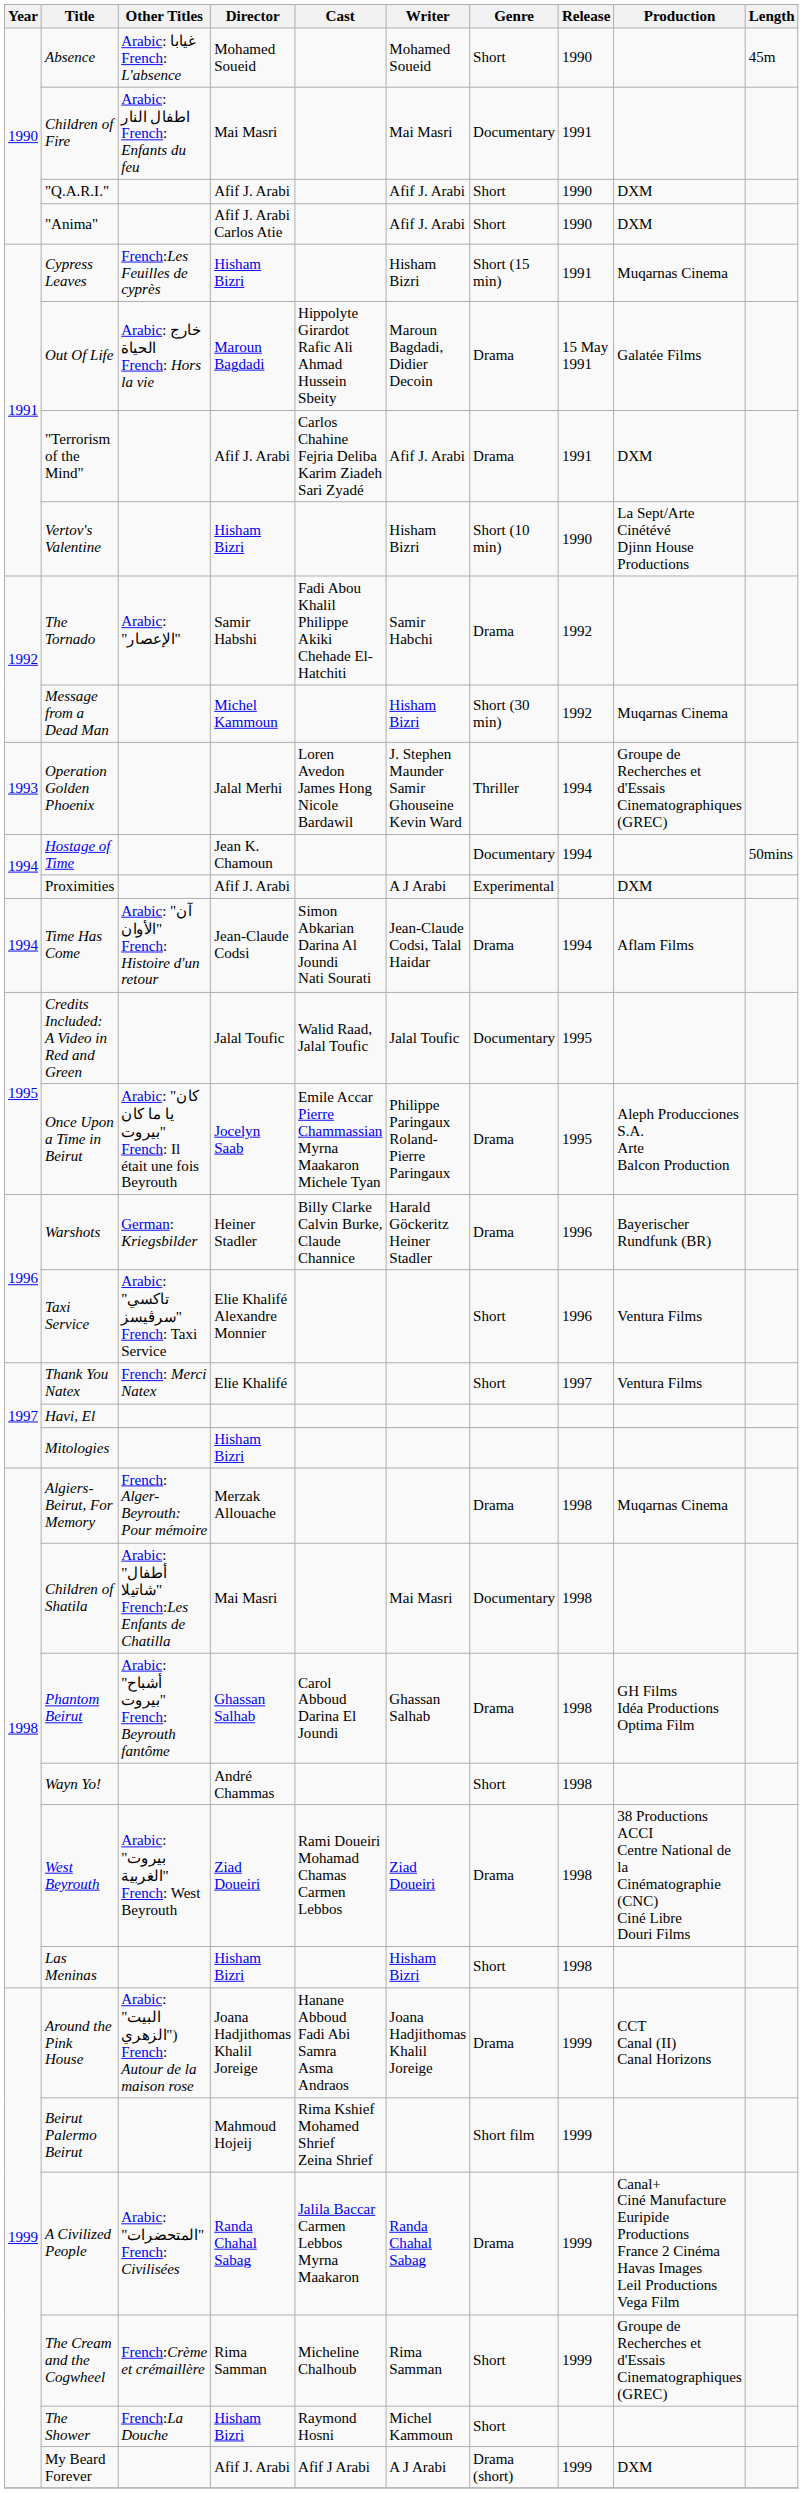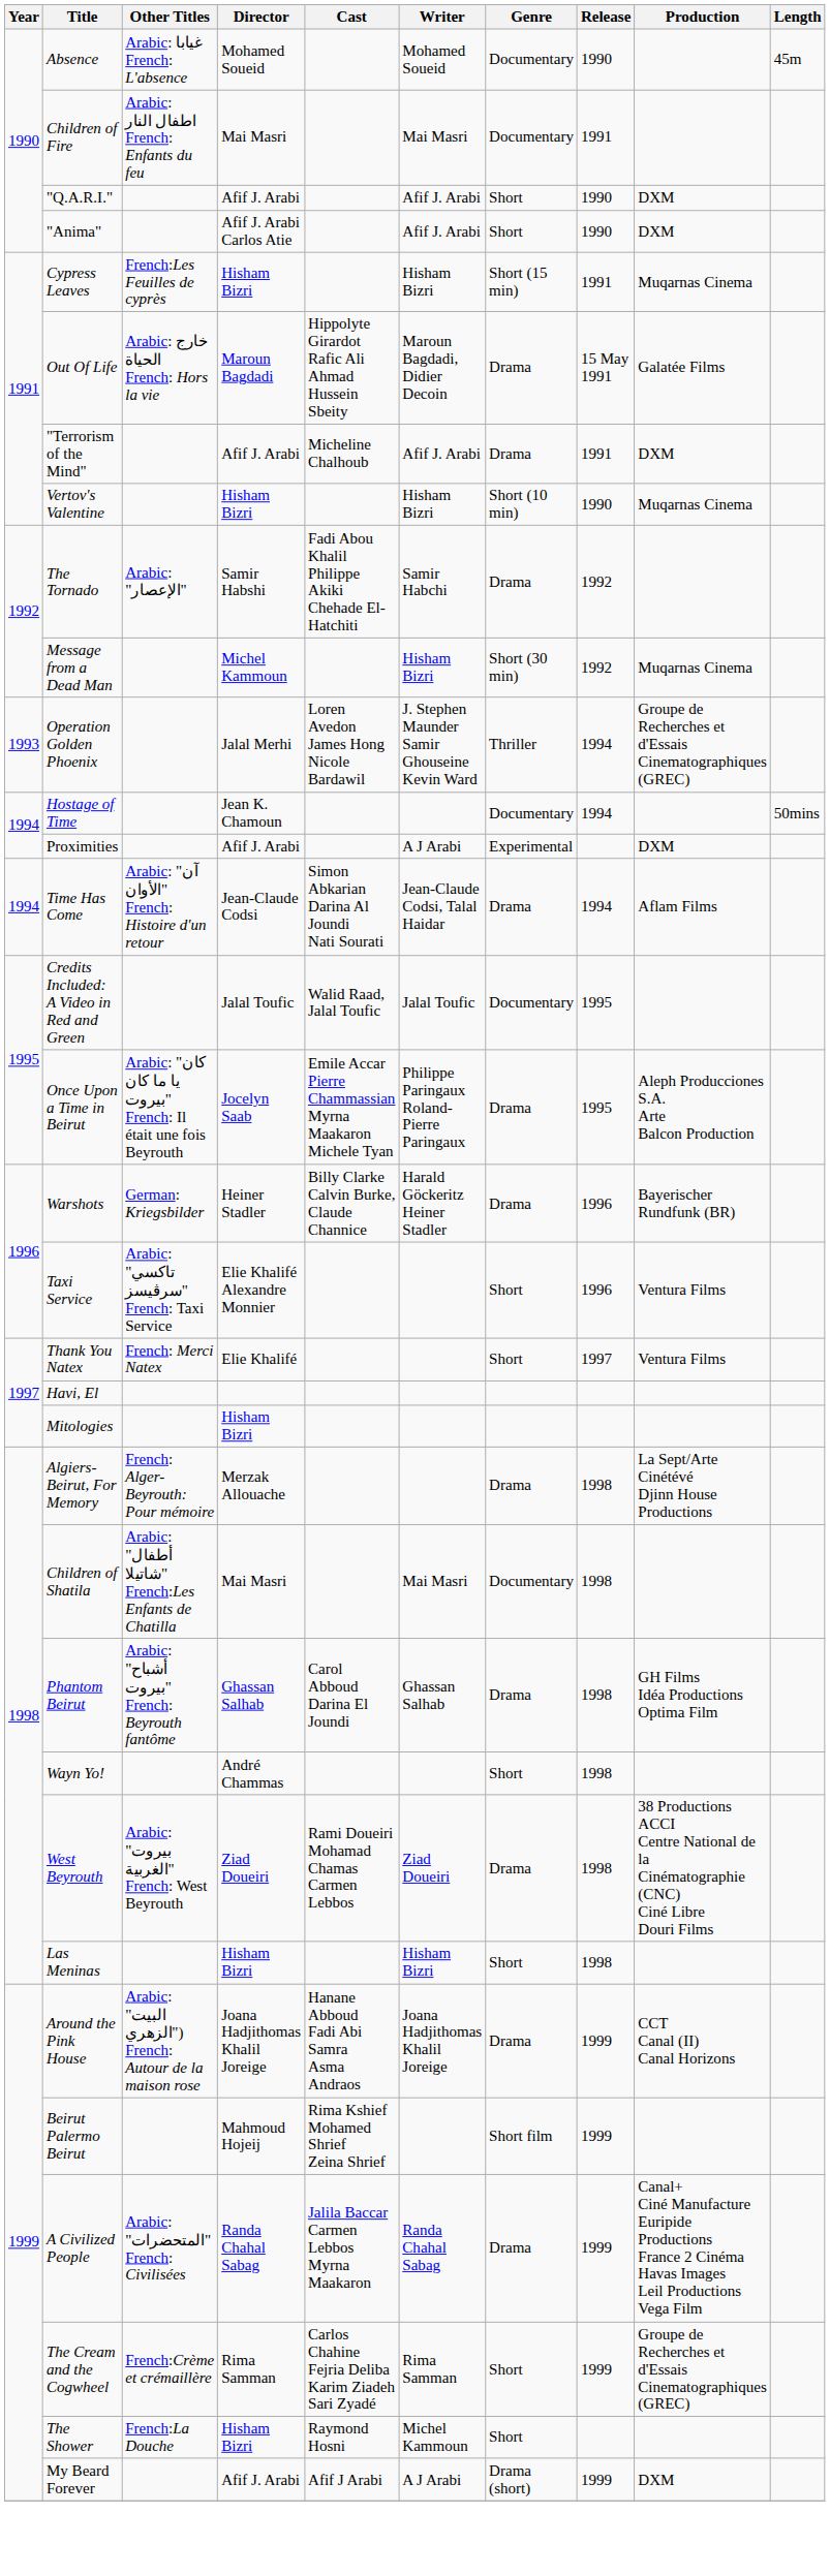 <table class="wikitable">
 <tr>
 <th>Year</th>
 <th>Title</th>
 <th>Other Titles</th>
 <th>Director</th>
 <th>Cast</th>
 <th>Writer</th>
 <th>Genre</th>
 <th>Release</th>
 <th>Production</th>
 <th>Length</th>
 </tr>
 <tr>
 <td rowspan="4"><a href='#'>1990</a></td>
 <td><em>Absence</em></td>
 <td><a href='#'>Arabic</a>: غيابا<br> <a href='#'>French</a>: <em>L'absence</em></td>
 <td>Mohamed Soueid</td>
 <td></td>
 <td>Mohamed Soueid</td>
-<td>Short</td>
+<td>Documentary</td>
 <td>1990</td>
 <td></td>
 <td>45m</td>
 </tr>
 <tr>
 <td><em>Children of Fire</em></td>
 <td><a href='#'>Arabic</a>: اطفال النار <br> <a href='#'>French</a>: <em>Enfants du feu</em></td>
 <td>Mai Masri</td>
 <td></td>
 <td>Mai Masri</td>
 <td>Documentary</td>
 <td>1991</td>
 <td></td>
 <td></td>
 </tr>
 <tr>
 <td>"Q.A.R.I."</td>
 <td></td>
 <td>Afif J. Arabi</td>
 <td></td>
 <td>Afif J. Arabi</td>
 <td>Short</td>
 <td>1990</td>
 <td>DXM</td>
 <td></td>
 </tr>
 <tr>
 <td>"Anima"</td>
 <td></td>
 <td>Afif J. Arabi <br> Carlos Atie</td>
 <td></td>
 <td>Afif J. Arabi</td>
 <td>Short</td>
 <td>1990</td>
 <td>DXM</td>
 <td></td>
 </tr>
 <tr>
 <td rowspan="4"><a href='#'>1991</a></td>
 <td><em>Cypress Leaves</em></td>
 <td><a href='#'>French</a>:<em>Les Feuilles de cyprès</em></td>
 <td><a href='#'>Hisham Bizri</a></td>
 <td></td>
 <td>Hisham Bizri</td>
 <td>Short (15 min)</td>
 <td>1991</td>
 <td>Muqarnas Cinema</td>
 <td></td>
 </tr>
 <tr>
 <td><em>Out Of Life</em></td>
 <td><a href='#'>Arabic</a>: خارج الحياة <br> <a href='#'>French</a>: <em>Hors la vie</em></td>
 <td><a href='#'>Maroun Bagdadi</a></td>
 <td>Hippolyte Girardot <br> Rafic Ali Ahmad <br> Hussein Sbeity</td>
 <td>Maroun Bagdadi, Didier Decoin</td>
 <td>Drama</td>
 <td>15 May 1991</td>
 <td>Galatée Films</td>
 <td></td>
 </tr>
 <tr>
 <td>"Terrorism of the Mind"</td>
 <td></td>
 <td>Afif J. Arabi</td>
-<td>Carlos Chahine <br> Fejria Deliba <br> Karim Ziadeh <br> Sari Zyadé</td>
+<td>Micheline Chalhoub</td>
 <td>Afif J. Arabi</td>
 <td>Drama</td>
 <td>1991</td>
 <td>DXM</td>
 <td></td>
 </tr>
 <tr>
 <td><em>Vertov's Valentine</em></td>
 <td></td>
 <td><a href='#'>Hisham Bizri</a></td>
 <td></td>
 <td>Hisham Bizri</td>
 <td>Short (10 min)</td>
 <td>1990</td>
-<td>La Sept/Arte<br>Cinétévé<br>Djinn House Productions</td>
+<td>Muqarnas Cinema</td>
 <td></td>
 </tr>
 <tr>
 <td rowspan=2><a href='#'>1992</a></td>
 <td><em>The Tornado</em></td>
 <td><a href='#'>Arabic</a>: "الإعصار"</td>
 <td>Samir Habshi</td>
 <td>Fadi Abou Khalil <br> Philippe Akiki <br> Chehade El-Hatchiti</td>
 <td>Samir Habchi</td>
 <td>Drama</td>
 <td>1992</td>
 <td></td>
 <td></td>
 </tr>
 <tr>
 <td><em>Message from a Dead Man</em></td>
 <td></td>
 <td><a href='#'>Michel Kammoun</a></td>
 <td></td>
 <td><a href='#'>Hisham Bizri</a></td>
 <td>Short (30 min)</td>
 <td>1992</td>
 <td>Muqarnas Cinema</td>
 <td></td>
 </tr>
 <tr>
 <td><a href='#'>1993</a></td>
 <td><em>Operation Golden Phoenix</em></td>
 <td></td>
 <td>Jalal Merhi</td>
 <td>Loren Avedon <br> James Hong <br> Nicole Bardawil</td>
 <td>J. Stephen Maunder <br> Samir Ghouseine <br> Kevin Ward</td>
 <td>Thriller</td>
 <td>1994</td>
 <td>Groupe de Recherches et<br> d'Essais Cinematographiques (GREC)</td>
 <td></td>
 </tr>
 <tr>
 <td rowspan="2"><a href='#'>1994</a></td>
 <td><em><a href='#'>Hostage of Time</a></em></td>
 <td></td>
 <td>Jean K. Chamoun</td>
 <td></td>
 <td></td>
 <td>Documentary</td>
 <td>1994</td>
 <td></td>
 <td>50mins</td>
 </tr>
 <tr>
 <td>Proximities</td>
 <td></td>
 <td>Afif J. Arabi</td>
 <td></td>
 <td>A J Arabi</td>
 <td>Experimental</td>
 <td></td>
 <td>DXM</td>
 <td></td>
 </tr>
 <tr>
 <td><a href='#'>1994</a></td>
 <td><em>Time Has Come</em></td>
 <td><a href='#'>Arabic</a>: "آن الأوان"<br><a href='#'>French</a>: <em>Histoire d'un retour</em></td>
 <td>Jean-Claude Codsi</td>
 <td>Simon Abkarian <br> Darina Al Joundi <br> Nati Sourati</td>
 <td>Jean-Claude Codsi, Talal Haidar</td>
 <td>Drama</td>
 <td>1994</td>
 <td>Aflam Films</td>
 <td></td>
 </tr>
 <tr>
 <td rowspan="2"><a href='#'>1995</a></td>
 <td><em>Credits Included: A Video in Red and Green</em></td>
 <td></td>
 <td>Jalal Toufic</td>
 <td>Walid Raad, Jalal Toufic</td>
 <td>Jalal Toufic</td>
 <td>Documentary</td>
 <td>1995</td>
 <td></td>
 <td></td>
 </tr>
 <tr>
 <td><em>Once Upon a Time in Beirut</em></td>
 <td><a href='#'>Arabic</a>: "كان يا ما كان بيروت"<br><a href='#'>French</a>: Il était une fois Beyrouth</td>
 <td><a href='#'>Jocelyn Saab</a></td>
 <td>Emile Accar <br> <a href='#'>Pierre Chammassian</a> <br> Myrna Maakaron <br> Michele Tyan</td>
 <td>Philippe Paringaux <br> Roland-Pierre Paringaux</td>
 <td>Drama</td>
 <td>1995</td>
 <td>Aleph Producciones S.A.<br>Arte<br>Balcon Production</td>
 <td></td>
 </tr>
 <tr>
 <td rowspan=2><a href='#'>1996</a></td>
 <td><em>Warshots</em></td>
 <td><a href='#'>German</a>: <em>Kriegsbilder</em></td>
 <td>Heiner Stadler</td>
 <td>Billy Clarke <br> Calvin Burke, <br> Claude Channice</td>
 <td>Harald Göckeritz <br> Heiner Stadler</td>
 <td>Drama</td>
 <td>1996</td>
 <td>Bayerischer Rundfunk (BR)</td>
 <td></td>
 </tr>
 <tr>
 <td><em>Taxi Service</em></td>
 <td><a href='#'>Arabic</a>: "تاكسي سرڤيسز"<br> <a href='#'>French</a>: Taxi Service</td>
 <td>Elie Khalifé <br> Alexandre Monnier</td>
 <td></td>
 <td></td>
 <td>Short</td>
 <td>1996</td>
 <td>Ventura Films</td>
 <td></td>
 </tr>
 <tr>
 <td rowspan=3><a href='#'>1997</a></td>
 <td><em>Thank You Natex</em></td>
 <td><a href='#'>French</a>: <em>Merci Natex</em></td>
 <td>Elie Khalifé</td>
 <td></td>
 <td></td>
 <td>Short</td>
 <td>1997</td>
 <td>Ventura Films</td>
 <td></td>
 </tr>
 <tr>
 <td><em>Havi, El</em></td>
 <td></td>
 <td></td>
 <td></td>
 <td></td>
 <td></td>
 <td></td>
 <td></td>
 <td></td>
 </tr>
 <tr>
 <td><em>Mitologies</em></td>
 <td></td>
 <td><a href='#'>Hisham Bizri</a></td>
 <td></td>
 <td></td>
 <td></td>
 <td></td>
 <td></td>
 <td></td>
 </tr>
 <tr>
 <td rowspan=6><a href='#'>1998</a></td>
 <td><em>Algiers-Beirut, For Memory</em></td>
 <td><a href='#'>French</a>: <em>Alger-Beyrouth: Pour mémoire</em></td>
 <td>Merzak Allouache</td>
 <td></td>
 <td></td>
 <td>Drama</td>
 <td>1998</td>
-<td>Muqarnas Cinema</td>
+<td>La Sept/Arte<br>Cinétévé<br>Djinn House Productions</td>
 <td></td>
 </tr>
 <tr>
 <td><em>Children of Shatila</em></td>
 <td><a href='#'>Arabic</a>: "أطفال شاتيلا"<br><a href='#'>French</a>:<em>Les Enfants de Chatilla</em></td>
 <td>Mai Masri</td>
 <td></td>
 <td>Mai Masri</td>
 <td>Documentary</td>
 <td>1998</td>
 <td></td>
 <td></td>
 </tr>
 <tr>
 <td><em><a href='#'>Phantom Beirut</a></em></td>
 <td><a href='#'>Arabic</a>: "أشباح بيروت"<br><a href='#'>French</a>: <em>Beyrouth fantôme</em></td>
 <td><a href='#'>Ghassan Salhab</a></td>
 <td>Carol Abboud <br> Darina El Joundi</td>
 <td>Ghassan Salhab</td>
 <td>Drama</td>
 <td>1998</td>
 <td>GH Films<br>Idéa Productions<br>Optima Film</td>
 <td></td>
 </tr>
 <tr>
 <td><em>Wayn Yo!</em></td>
 <td></td>
 <td>André Chammas</td>
 <td></td>
 <td></td>
 <td>Short</td>
 <td>1998</td>
 <td></td>
 <td></td>
 </tr>
 <tr>
 <td><em><a href='#'>West Beyrouth</a></em></td>
 <td><a href='#'>Arabic</a>: "بيروت الغربية"<br><a href='#'>French</a>: West Beyrouth</td>
 <td><a href='#'>Ziad Doueiri</a></td>
 <td>Rami Doueiri <br> Mohamad Chamas <br> Carmen Lebbos</td>
 <td><a href='#'>Ziad Doueiri</a></td>
 <td>Drama</td>
 <td>1998</td>
 <td>38 Productions<br>ACCI<br>Centre National de la <br>Cinématographie (CNC)<br>Ciné Libre<br>Douri Films</td>
 <td></td>
 </tr>
 <tr>
 <td><em>Las Meninas</em></td>
 <td></td>
 <td><a href='#'>Hisham Bizri</a></td>
 <td></td>
 <td><a href='#'>Hisham Bizri</a></td>
 <td>Short</td>
 <td>1998</td>
 <td></td>
 <td></td>
 </tr>
 <tr>
 <td rowspan="6"><a href='#'>1999</a></td>
 <td><em>Around the Pink House</em></td>
 <td><a href='#'>Arabic</a>: "البيت الزهري")<br><a href='#'>French</a>: <em>Autour de la maison rose</em></td>
 <td>Joana Hadjithomas <br> Khalil Joreige</td>
 <td>Hanane Abboud <br> Fadi Abi Samra <br> Asma Andraos</td>
 <td>Joana Hadjithomas <br> Khalil Joreige</td>
 <td>Drama</td>
 <td>1999</td>
 <td>CCT<br>Canal (II)<br>Canal Horizons</td>
 <td></td>
 </tr>
 <tr>
 <td><em>Beirut Palermo Beirut</em></td>
 <td></td>
 <td>Mahmoud Hojeij</td>
 <td>Rima Kshief <br> Mohamed Shrief <br> Zeina Shrief</td>
 <td></td>
 <td>Short film</td>
 <td>1999</td>
 <td></td>
 <td></td>
 </tr>
 <tr>
 <td><em>A Civilized People</em></td>
 <td><a href='#'>Arabic</a>: "المتحضرات"<br><a href='#'>French</a>: <em>Civilisées</em></td>
 <td><a href='#'>Randa Chahal Sabag</a></td>
 <td><a href='#'>Jalila Baccar</a> <br> Carmen Lebbos <br> Myrna Maakaron</td>
 <td><a href='#'>Randa Chahal Sabag</a></td>
 <td>Drama</td>
 <td>1999</td>
 <td>Canal+<br>Ciné Manufacture<br>Euripide Productions<br>France 2 Cinéma<br>Havas Images<br>Leil Productions<br>Vega Film</td>
 <td></td>
 </tr>
 <tr>
 <td><em>The Cream and the Cogwheel</em></td>
 <td><a href='#'>French</a>:<em>Crème et crémaillère</em></td>
 <td>Rima Samman</td>
-<td>Micheline Chalhoub</td>
+<td>Carlos Chahine <br> Fejria Deliba <br> Karim Ziadeh <br> Sari Zyadé</td>
 <td>Rima Samman</td>
 <td>Short</td>
 <td>1999</td>
 <td>Groupe de Recherches et<br> d'Essais Cinematographiques (GREC)</td>
 <td></td>
 </tr>
 <tr>
 <td><em>The Shower</em></td>
 <td><a href='#'>French</a>:<em>La Douche</em></td>
 <td><a href='#'>Hisham Bizri</a></td>
 <td>Raymond Hosni</td>
 <td>Michel Kammoun</td>
 <td>Short</td>
 <td></td>
 <td></td>
 <td></td>
 </tr>
 <tr>
 <td>My Beard Forever</td>
 <td></td>
 <td>Afif J. Arabi</td>
 <td>Afif J Arabi</td>
 <td>A J Arabi</td>
 <td>Drama (short)</td>
 <td>1999</td>
 <td>DXM</td>
 <td></td>
 </tr>
 <tr>
 </tr>
 </table>
